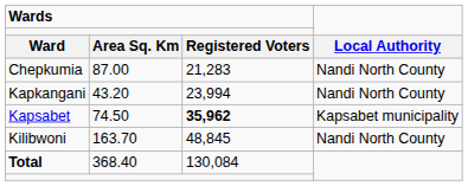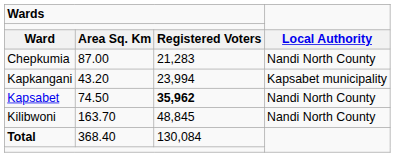 <table class="wikitable">
 <tr>
 <td colspan="3"><strong>Wards</strong></td>
 </tr>
 <tr>
 <td colspan="3"></td>
 </tr>
 <tr>
 <th>Ward</th>
 <th>Area Sq. Km</th>
 <th>Registered Voters</th>
 <th><a href='#'>Local Authority</a></th>
 </tr>
 <tr>
 <td>Chepkumia</td>
 <td>87.00</td>
 <td>21,283</td>
 <td>Nandi North County</td>
 </tr>
 <tr>
 <td>Kapkangani</td>
 <td>43.20</td>
 <td>23,994</td>
-<td>Nandi North County</td>
+<td>Kapsabet municipality</td>
 </tr>
 <tr>
 <td><a href='#'>Kapsabet</a></td>
 <td>74.50</td>
 <td><strong>35,962</strong></td>
-<td>Kapsabet municipality</td>
+<td>Nandi North County</td>
 </tr>
 <tr>
 <td>Kilibwoni</td>
 <td>163.70</td>
 <td>48,845</td>
 <td>Nandi North County</td>
 </tr>
 <tr>
 <td><strong>Total</strong></td>
 <td>368.40</td>
 <td>130,084</td>
 </tr>
 <tr>
 <td colspan="3"></td>
 </tr>
 </table>
